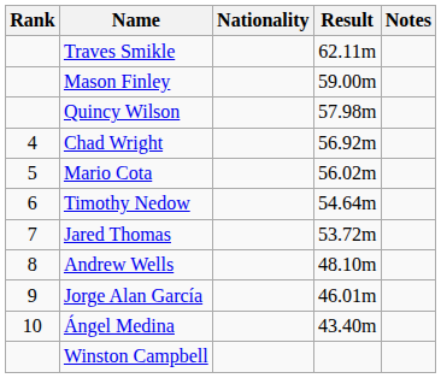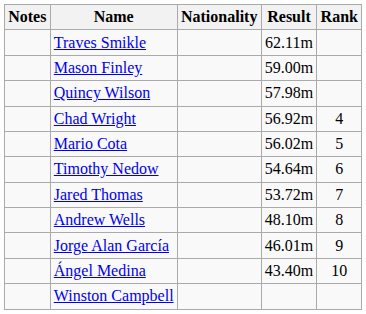 <table class="wikitable sortable" style="text-align:center">
 <tr>
-<th>Rank</th>
+<th>Notes</th>
 <th>Name</th>
 <th>Nationality</th>
 <th>Result</th>
-<th>Notes</th>
+<th>Rank</th>
 </tr>
 <tr>
 <td></td>
 <td align=left><a href='#'>Traves Smikle</a></td>
 <td align=left></td>
 <td>62.11m</td>
 <td></td>
 </tr>
 <tr>
 <td></td>
 <td align=left><a href='#'>Mason Finley</a></td>
 <td align=left></td>
 <td>59.00m</td>
 <td></td>
 </tr>
 <tr>
 <td></td>
 <td align=left><a href='#'>Quincy Wilson</a></td>
 <td align=left></td>
 <td>57.98m</td>
 <td></td>
 </tr>
 <tr>
-<td>4</td>
+<td></td>
 <td align=left><a href='#'>Chad Wright</a></td>
 <td align=left></td>
 <td>56.92m</td>
-<td></td>
+<td>4</td>
 </tr>
 <tr>
-<td>5</td>
+<td></td>
 <td align=left><a href='#'>Mario Cota</a></td>
 <td align=left></td>
 <td>56.02m</td>
-<td></td>
+<td>5</td>
 </tr>
 <tr>
-<td>6</td>
+<td></td>
 <td align=left><a href='#'>Timothy Nedow</a></td>
 <td align=left></td>
 <td>54.64m</td>
-<td></td>
+<td>6</td>
 </tr>
 <tr>
-<td>7</td>
+<td></td>
 <td align=left><a href='#'>Jared Thomas</a></td>
 <td align=left></td>
 <td>53.72m</td>
-<td></td>
+<td>7</td>
 </tr>
 <tr>
-<td>8</td>
+<td></td>
 <td align=left><a href='#'>Andrew Wells</a></td>
 <td align=left></td>
 <td>48.10m</td>
-<td></td>
+<td>8</td>
 </tr>
 <tr>
-<td>9</td>
+<td></td>
 <td align=left><a href='#'>Jorge Alan García</a></td>
 <td align=left></td>
 <td>46.01m</td>
-<td></td>
+<td>9</td>
 </tr>
 <tr>
-<td>10</td>
+<td></td>
 <td align=left><a href='#'>Ángel Medina</a></td>
 <td align=left></td>
 <td>43.40m</td>
-<td></td>
+<td>10</td>
 </tr>
 <tr>
 <td></td>
 <td align=left><a href='#'>Winston Campbell</a></td>
 <td align=left></td>
 <td></td>
 <td></td>
 </tr>
 </table>
